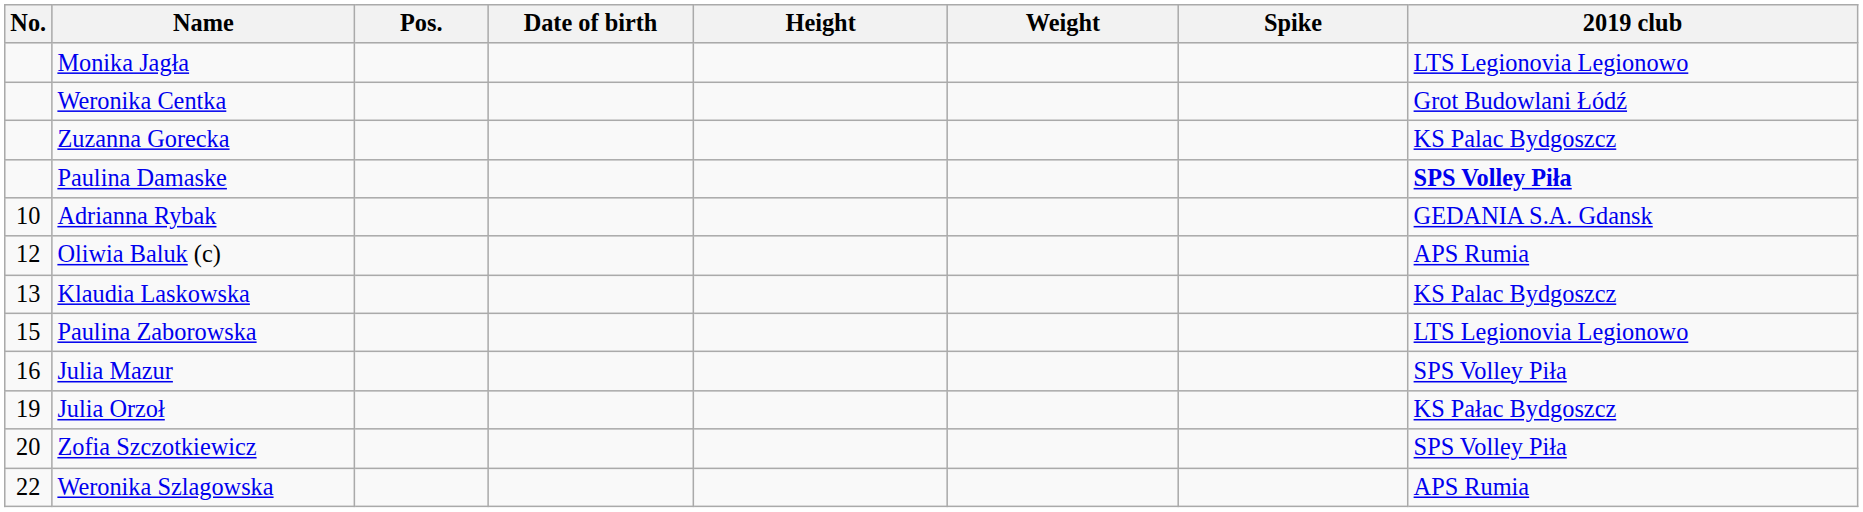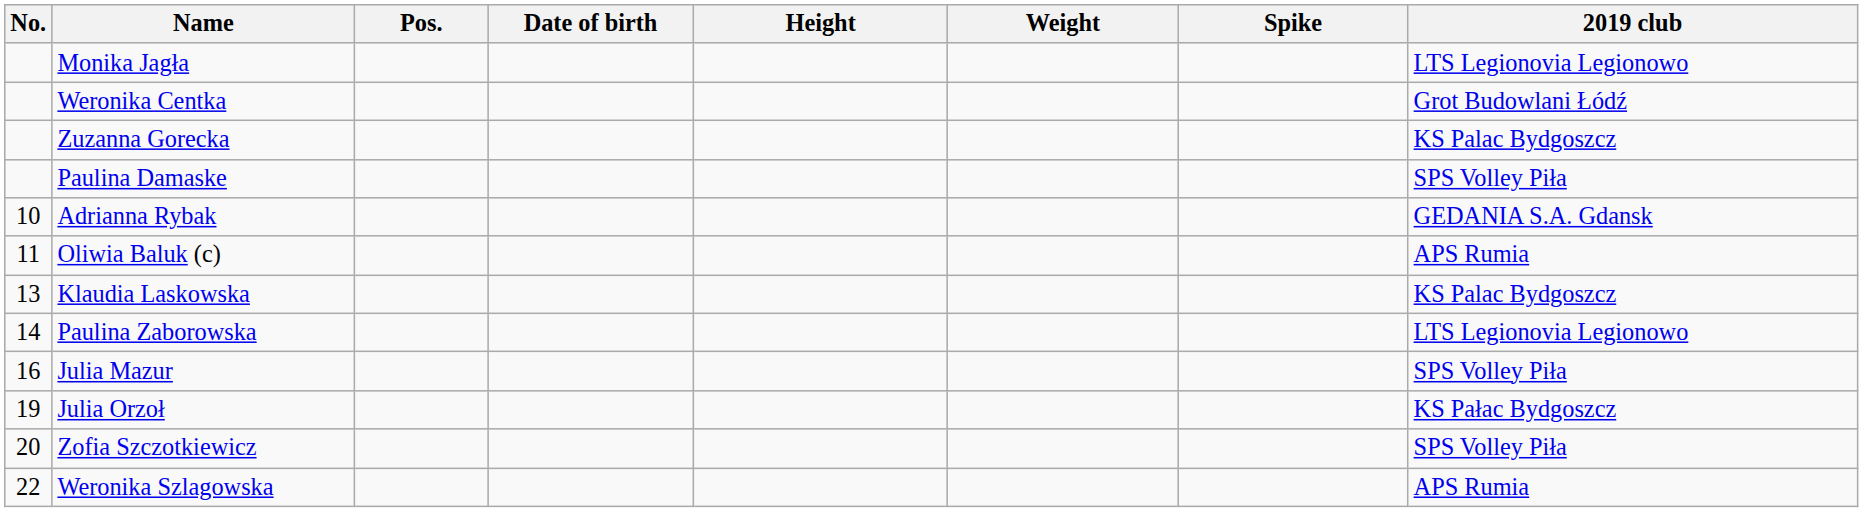 <table class="wikitable sortable" style="font-size:100%; text-align:center;">
 <tr>
 <th>No.</th>
 <th style="width:12em">Name</th>
 <th style="width:5em">Pos.</th>
 <th style="width:8em">Date of birth</th>
 <th style="width:10em">Height</th>
 <th style="width:9em">Weight</th>
 <th style="width:9em">Spike</th>
 <th style="width:18em">2019 club</th>
 </tr>
 <tr>
 <td></td>
 <td align=left><a href='#'>Monika Jagła</a></td>
 <td align=right></td>
 <td></td>
 <td></td>
 <td></td>
 <td></td>
 <td align=left> <a href='#'>LTS Legionovia Legionowo</a></td>
 </tr>
 <tr>
 <td></td>
 <td align=left><a href='#'>Weronika Centka</a></td>
 <td align=right></td>
 <td></td>
 <td></td>
 <td></td>
 <td></td>
 <td align=left> <a href='#'>Grot Budowlani Łódź</a></td>
 </tr>
 <tr>
 <td></td>
 <td align=left><a href='#'>Zuzanna Gorecka</a></td>
 <td align=right></td>
 <td></td>
 <td></td>
 <td></td>
 <td></td>
 <td align=left> <a href='#'>KS Palac Bydgoszcz</a></td>
 </tr>
 <tr>
 <td></td>
 <td align=left><a href='#'>Paulina Damaske</a></td>
 <td align=right></td>
 <td></td>
 <td></td>
 <td></td>
 <td></td>
-<td align=left><strong> <a href='#'>SPS Volley Piła</a></strong></td>
+<td align=left> <a href='#'>SPS Volley Piła</a></td>
 </tr>
 <tr>
 <td>10</td>
 <td align=left><a href='#'>Adrianna Rybak</a></td>
 <td align=right></td>
 <td></td>
 <td></td>
 <td></td>
 <td></td>
 <td align=left> <a href='#'>GEDANIA S.A. Gdansk</a></td>
 </tr>
 <tr>
-<td>12</td>
+<td>11</td>
 <td align=left><a href='#'>Oliwia Baluk</a> (c)</td>
 <td align=right></td>
 <td></td>
 <td></td>
 <td></td>
 <td></td>
 <td align=left> <a href='#'>APS Rumia</a></td>
 </tr>
 <tr>
 <td>13</td>
 <td align=left><a href='#'>Klaudia Laskowska</a></td>
 <td align=right></td>
 <td></td>
 <td></td>
 <td></td>
 <td></td>
 <td align=left> <a href='#'>KS Palac Bydgoszcz</a></td>
 </tr>
 <tr>
-<td>15</td>
+<td>14</td>
 <td align=left><a href='#'>Paulina Zaborowska</a></td>
 <td align=right></td>
 <td></td>
 <td></td>
 <td></td>
 <td></td>
 <td align=left> <a href='#'>LTS Legionovia Legionowo</a></td>
 </tr>
 <tr>
 <td>16</td>
 <td align=left><a href='#'>Julia Mazur</a></td>
 <td align=right></td>
 <td></td>
 <td></td>
 <td></td>
 <td></td>
 <td align=left> <a href='#'>SPS Volley Piła</a></td>
 </tr>
 <tr>
 <td>19</td>
 <td align=left><a href='#'>Julia Orzoł</a></td>
 <td align=right></td>
 <td></td>
 <td></td>
 <td></td>
 <td></td>
 <td align=left> <a href='#'>KS Pałac Bydgoszcz</a></td>
 </tr>
 <tr>
 <td>20</td>
 <td align=left><a href='#'>Zofia Szczotkiewicz</a></td>
 <td align=right></td>
 <td></td>
 <td></td>
 <td></td>
 <td></td>
 <td align=left> <a href='#'>SPS Volley Piła</a></td>
 </tr>
 <tr>
 <td>22</td>
 <td align=left><a href='#'>Weronika Szlagowska</a></td>
 <td align=right></td>
 <td></td>
 <td></td>
 <td></td>
 <td></td>
 <td align=left> <a href='#'>APS Rumia</a></td>
 </tr>
 </table>
